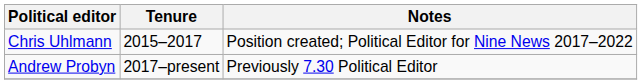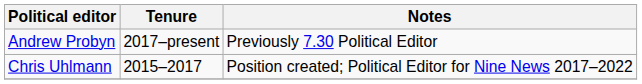 <table class="wikitable">
 <tr>
 <th>Political editor</th>
 <th>Tenure</th>
 <th>Notes</th>
 </tr>
 <tr>
+<td><a href='#'>Andrew Probyn</a></td>
+<td>2017–present</td>
+<td>Previously <a href='#'>7.30</a> Political Editor </td>
+</tr>
+<tr>
 <td><a href='#'>Chris Uhlmann</a></td>
 <td>2015–2017</td>
 <td>Position created; Political Editor for <a href='#'>Nine News</a> 2017–2022 </td>
 </tr>
 <tr>
-<td><a href='#'>Andrew Probyn</a></td>
-<td>2017–present</td>
-<td>Previously <a href='#'>7.30</a> Political Editor </td>
-</tr>
-<tr>
 </tr>
 </table>
